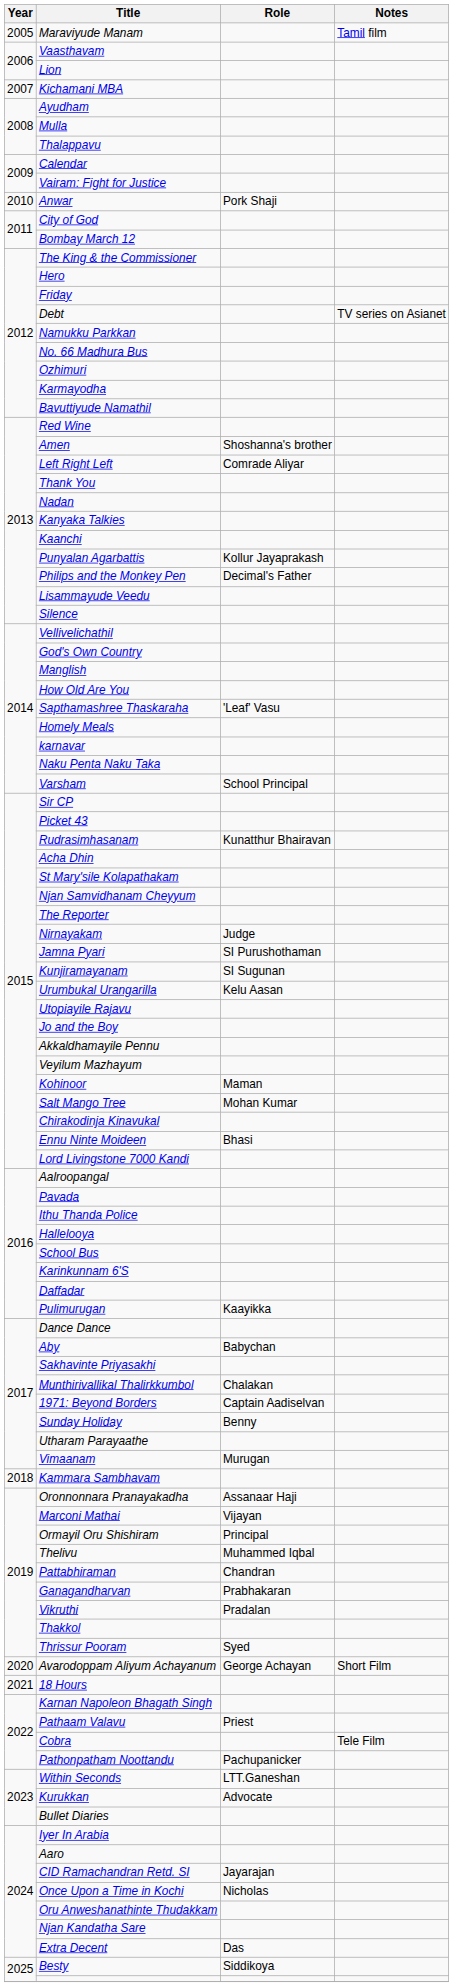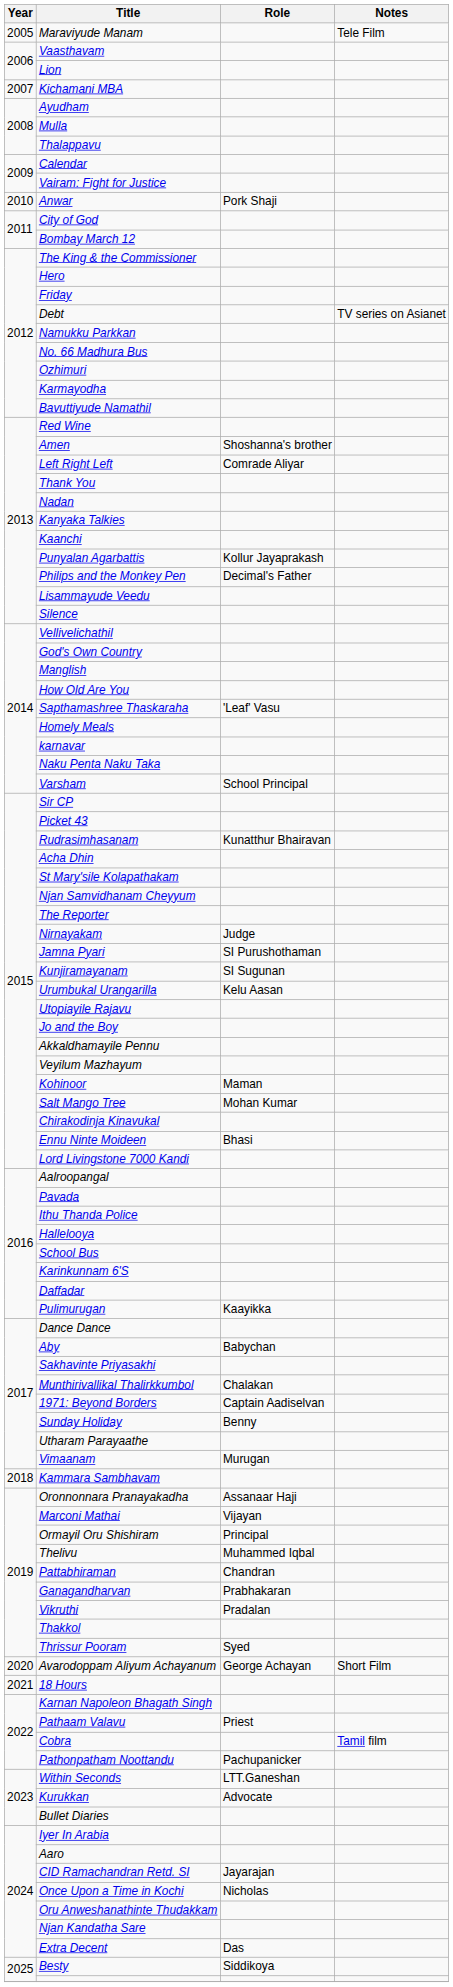 <table class="wikitable sortable">
 <tr>
 <th>Year</th>
 <th>Title</th>
 <th>Role</th>
 <th class="unsortable">Notes</th>
 </tr>
 <tr>
 <td>2005</td>
 <td><em>Maraviyude Manam</em></td>
 <td></td>
-<td><a href='#'>Tamil</a> film</td>
+<td>Tele Film</td>
 </tr>
 <tr>
 <td rowspan="2">2006</td>
 <td><em><a href='#'>Vaasthavam</a></em></td>
 <td></td>
 <td></td>
 </tr>
 <tr>
 <td><em><a href='#'>Lion</a></em></td>
 <td></td>
 <td></td>
 </tr>
 <tr>
 <td>2007</td>
 <td><em><a href='#'>Kichamani MBA</a></em></td>
 <td></td>
 <td></td>
 </tr>
 <tr>
 <td rowspan="3">2008</td>
 <td><em><a href='#'>Ayudham</a></em></td>
 <td></td>
 <td></td>
 </tr>
 <tr>
 <td><em><a href='#'>Mulla</a></em></td>
 <td></td>
 <td></td>
 </tr>
 <tr>
 <td><em><a href='#'>Thalappavu</a></em></td>
 <td></td>
 <td></td>
 </tr>
 <tr>
 <td rowspan="2">2009</td>
 <td><em><a href='#'>Calendar</a></em></td>
 <td></td>
 <td></td>
 </tr>
 <tr>
 <td><em><a href='#'>Vairam: Fight for Justice</a></em></td>
 <td></td>
 <td></td>
 </tr>
 <tr>
 <td>2010</td>
 <td><em><a href='#'>Anwar</a></em></td>
 <td>Pork Shaji</td>
 <td></td>
 </tr>
 <tr>
 <td rowspan="2">2011</td>
 <td><em><a href='#'>City of God</a></em></td>
 <td></td>
 <td></td>
 </tr>
 <tr>
 <td><em><a href='#'>Bombay March 12</a></em></td>
 <td></td>
 <td></td>
 </tr>
 <tr>
 <td rowspan="9">2012</td>
 <td><em><a href='#'>The King & the Commissioner</a></em></td>
 <td></td>
 <td></td>
 </tr>
 <tr>
 <td><em><a href='#'>Hero</a></em></td>
 <td></td>
 <td></td>
 </tr>
 <tr>
 <td><em><a href='#'>Friday</a></em></td>
 <td></td>
 <td></td>
 </tr>
 <tr>
 <td><em>Debt</em></td>
 <td></td>
 <td>TV series on Asianet</td>
 </tr>
 <tr>
 <td><em><a href='#'>Namukku Parkkan</a></em></td>
 <td></td>
 <td></td>
 </tr>
 <tr>
 <td><em><a href='#'>No. 66 Madhura Bus</a></em></td>
 <td></td>
 <td></td>
 </tr>
 <tr>
 <td><em><a href='#'>Ozhimuri</a></em></td>
 <td></td>
 <td></td>
 </tr>
 <tr>
 <td><em><a href='#'>Karmayodha</a></em></td>
 <td></td>
 <td></td>
 </tr>
 <tr>
 <td><em><a href='#'>Bavuttiyude Namathil</a></em></td>
 <td></td>
 <td></td>
 </tr>
 <tr>
 <td rowspan="11">2013</td>
 <td><em><a href='#'>Red Wine</a></em></td>
 <td></td>
 <td></td>
 </tr>
 <tr>
 <td><em><a href='#'>Amen</a></em></td>
 <td>Shoshanna's brother</td>
 <td></td>
 </tr>
 <tr>
 <td><em><a href='#'>Left Right Left</a></em></td>
 <td>Comrade Aliyar</td>
 <td></td>
 </tr>
 <tr>
 <td><em><a href='#'>Thank You</a></em></td>
 <td></td>
 <td></td>
 </tr>
 <tr>
 <td><em><a href='#'>Nadan</a></em></td>
 <td></td>
 <td></td>
 </tr>
 <tr>
 <td><em><a href='#'>Kanyaka Talkies</a></em></td>
 <td></td>
 <td></td>
 </tr>
 <tr>
 <td><em><a href='#'>Kaanchi</a></em></td>
 <td></td>
 <td></td>
 </tr>
 <tr>
 <td><em><a href='#'>Punyalan Agarbattis</a></em></td>
 <td>Kollur Jayaprakash</td>
 <td></td>
 </tr>
 <tr>
 <td><em><a href='#'>Philips and the Monkey Pen</a></em></td>
 <td>Decimal's Father</td>
 <td></td>
 </tr>
 <tr>
 <td><em><a href='#'>Lisammayude Veedu</a></em></td>
 <td></td>
 <td></td>
 </tr>
 <tr>
 <td><em><a href='#'>Silence</a></em></td>
 <td></td>
 <td></td>
 </tr>
 <tr>
 <td rowspan="9">2014</td>
 <td><em><a href='#'>Vellivelichathil</a></em></td>
 <td></td>
 <td></td>
 </tr>
 <tr>
 <td><em><a href='#'>God's Own Country</a></em></td>
 <td></td>
 <td></td>
 </tr>
 <tr>
 <td><em><a href='#'>Manglish</a></em></td>
 <td></td>
 <td></td>
 </tr>
 <tr>
 <td><em><a href='#'>How Old Are You</a></em></td>
 <td></td>
 <td></td>
 </tr>
 <tr>
 <td><em><a href='#'>Sapthamashree Thaskaraha</a></em></td>
 <td>'Leaf' Vasu</td>
 <td></td>
 </tr>
 <tr>
 <td><em><a href='#'>Homely Meals</a></em></td>
 <td></td>
 <td></td>
 </tr>
 <tr>
 <td><em><a href='#'>karnavar</a></em></td>
 <td></td>
 <td></td>
 </tr>
 <tr>
 <td><em><a href='#'>Naku Penta Naku Taka</a></em></td>
 <td></td>
 <td></td>
 </tr>
 <tr>
 <td><em><a href='#'>Varsham</a></em></td>
 <td>School Principal</td>
 <td></td>
 </tr>
 <tr>
 <td rowspan=20>2015</td>
 <td><em><a href='#'>Sir CP</a></em></td>
 <td></td>
 <td></td>
 </tr>
 <tr>
 <td><em><a href='#'>Picket 43</a></em></td>
 <td></td>
 <td></td>
 </tr>
 <tr>
 <td><em><a href='#'>Rudrasimhasanam</a></em></td>
 <td>Kunatthur Bhairavan</td>
 <td></td>
 </tr>
 <tr>
 <td><em><a href='#'>Acha Dhin</a></em></td>
 <td></td>
 <td></td>
 </tr>
 <tr>
 <td><em><a href='#'>St Mary'sile Kolapathakam</a></em></td>
 <td></td>
 <td></td>
 </tr>
 <tr>
 <td><em><a href='#'>Njan Samvidhanam Cheyyum</a></em></td>
 <td></td>
 <td></td>
 </tr>
 <tr>
 <td><em><a href='#'>The Reporter</a></em></td>
 <td></td>
 <td></td>
 </tr>
 <tr>
 <td><em><a href='#'>Nirnayakam</a></em></td>
 <td>Judge</td>
 <td></td>
 </tr>
 <tr>
 <td><em><a href='#'>Jamna Pyari</a></em></td>
 <td>SI Purushothaman</td>
 <td></td>
 </tr>
 <tr>
 <td><em><a href='#'>Kunjiramayanam</a></em></td>
 <td>SI Sugunan</td>
 <td></td>
 </tr>
 <tr>
 <td><em><a href='#'>Urumbukal Urangarilla</a></em></td>
 <td>Kelu Aasan</td>
 <td></td>
 </tr>
 <tr>
 <td><em><a href='#'>Utopiayile Rajavu</a></em></td>
 <td></td>
 <td></td>
 </tr>
 <tr>
 <td><em><a href='#'>Jo and the Boy</a></em></td>
 <td></td>
 <td></td>
 </tr>
 <tr>
 <td><em>Akkaldhamayile Pennu</em></td>
 <td></td>
 <td></td>
 </tr>
 <tr>
 <td><em>Veyilum Mazhayum</em></td>
 <td></td>
 <td></td>
 </tr>
 <tr>
 <td><em><a href='#'>Kohinoor</a></em></td>
 <td>Maman</td>
 <td></td>
 </tr>
 <tr>
 <td><em><a href='#'>Salt Mango Tree</a></em></td>
 <td>Mohan Kumar</td>
 <td></td>
 </tr>
 <tr>
 <td><em><a href='#'>Chirakodinja Kinavukal</a></em></td>
 <td></td>
 <td></td>
 </tr>
 <tr>
 <td><em><a href='#'>Ennu Ninte Moideen</a></em></td>
 <td>Bhasi</td>
 <td></td>
 </tr>
 <tr>
 <td><em><a href='#'>Lord Livingstone 7000 Kandi</a></em></td>
 <td></td>
 <td></td>
 </tr>
 <tr>
 <td rowspan=8>2016</td>
 <td><em>Aalroopangal</em></td>
 <td></td>
 <td></td>
 </tr>
 <tr>
 <td><em><a href='#'>Pavada</a></em></td>
 <td></td>
 <td></td>
 </tr>
 <tr>
 <td><em><a href='#'>Ithu Thanda Police</a></em></td>
 <td></td>
 <td></td>
 </tr>
 <tr>
 <td><em><a href='#'>Hallelooya</a></em></td>
 <td></td>
 <td></td>
 </tr>
 <tr>
 <td><em><a href='#'>School Bus</a></em></td>
 <td></td>
 <td></td>
 </tr>
 <tr>
 <td><em><a href='#'>Karinkunnam 6'S</a></em></td>
 <td></td>
 <td></td>
 </tr>
 <tr>
 <td><em><a href='#'>Daffadar</a></em></td>
 <td></td>
 <td></td>
 </tr>
 <tr>
 <td><em><a href='#'>Pulimurugan</a></em></td>
 <td>Kaayikka</td>
 <td></td>
 </tr>
 <tr>
 <td rowspan=8>2017</td>
 <td><em>Dance Dance</em></td>
 <td></td>
 <td></td>
 </tr>
 <tr>
 <td><em><a href='#'>Aby</a></em></td>
 <td>Babychan</td>
 <td></td>
 </tr>
 <tr>
 <td><em><a href='#'>Sakhavinte Priyasakhi</a></em></td>
 <td></td>
 <td></td>
 </tr>
 <tr>
 <td><em><a href='#'>Munthirivallikal Thalirkkumbol</a></em></td>
 <td>Chalakan</td>
 <td></td>
 </tr>
 <tr>
 <td><em><a href='#'>1971: Beyond Borders</a></em></td>
 <td>Captain Aadiselvan</td>
 <td></td>
 </tr>
 <tr>
 <td><em><a href='#'>Sunday Holiday</a></em></td>
 <td>Benny</td>
 <td></td>
 </tr>
 <tr>
 <td><em>Utharam Parayaathe</em></td>
 <td></td>
 <td></td>
 </tr>
 <tr>
 <td><em><a href='#'>Vimaanam</a></em></td>
 <td>Murugan</td>
 <td></td>
 </tr>
 <tr>
 <td>2018</td>
 <td><em><a href='#'>Kammara Sambhavam</a></em></td>
 <td></td>
 <td></td>
 </tr>
 <tr>
 <td rowspan=9>2019</td>
 <td><em>Oronnonnara Pranayakadha</em></td>
 <td>Assanaar Haji</td>
 <td></td>
 </tr>
 <tr>
 <td><em><a href='#'>Marconi Mathai</a></em></td>
 <td>Vijayan</td>
 <td></td>
 </tr>
 <tr>
 <td><em>Ormayil Oru Shishiram</em></td>
 <td>Principal</td>
 <td></td>
 </tr>
 <tr>
 <td><em>Thelivu</em></td>
 <td>Muhammed Iqbal</td>
 <td></td>
 </tr>
 <tr>
 <td><em><a href='#'>Pattabhiraman</a></em></td>
 <td>Chandran</td>
 <td></td>
 </tr>
 <tr>
 <td><em><a href='#'>Ganagandharvan</a></em></td>
 <td>Prabhakaran</td>
 <td></td>
 </tr>
 <tr>
 <td><em><a href='#'>Vikruthi</a></em></td>
 <td>Pradalan</td>
 <td></td>
 </tr>
 <tr>
 <td><em><a href='#'>Thakkol</a></em></td>
 <td></td>
 <td></td>
 </tr>
 <tr>
 <td><em><a href='#'>Thrissur Pooram</a></em></td>
 <td>Syed</td>
 <td></td>
 </tr>
 <tr>
 <td>2020</td>
 <td><em>Avarodoppam Aliyum Achayanum</em></td>
 <td>George Achayan</td>
 <td>Short Film</td>
 </tr>
 <tr>
 <td>2021</td>
 <td><em><a href='#'>18 Hours</a></em></td>
 <td></td>
 <td></td>
 </tr>
 <tr>
 <td rowspan="4">2022</td>
 <td><em><a href='#'>Karnan Napoleon Bhagath Singh</a></em></td>
 <td></td>
 <td></td>
 </tr>
 <tr>
 <td><em><a href='#'>Pathaam Valavu</a></em></td>
 <td>Priest</td>
 <td></td>
 </tr>
 <tr>
 <td><em><a href='#'>Cobra</a></em></td>
 <td></td>
-<td>Tele Film</td>
+<td><a href='#'>Tamil</a> film</td>
 </tr>
 <tr>
 <td><em><a href='#'>Pathonpatham Noottandu</a></em></td>
 <td>Pachupanicker</td>
 <td></td>
 </tr>
 <tr>
 <td rowspan=3>2023</td>
 <td><em><a href='#'>Within Seconds</a></em></td>
 <td>LTT.Ganeshan</td>
 <td></td>
 </tr>
 <tr>
 <td><em><a href='#'>Kurukkan</a></em></td>
 <td>Advocate</td>
 <td></td>
 </tr>
 <tr>
 <td><em>Bullet Diaries</em></td>
 <td></td>
 <td></td>
 </tr>
 <tr>
 <td rowspan=7>2024</td>
 <td><em><a href='#'>Iyer In Arabia</a></em></td>
 <td></td>
 <td></td>
 </tr>
 <tr>
 <td><em>Aaro</em></td>
 <td></td>
 <td></td>
 </tr>
 <tr>
 <td><em><a href='#'>CID Ramachandran Retd. SI</a></em></td>
 <td>Jayarajan</td>
 <td></td>
 </tr>
 <tr>
 <td><em><a href='#'>Once Upon a Time in Kochi</a></em></td>
 <td>Nicholas</td>
 <td></td>
 </tr>
 <tr>
 <td><em><a href='#'>Oru Anweshanathinte Thudakkam</a></em></td>
 <td></td>
 <td></td>
 </tr>
 <tr>
 <td><em><a href='#'>Njan Kandatha Sare</a></em></td>
 <td></td>
 <td></td>
 </tr>
 <tr>
 <td><em><a href='#'>Extra Decent</a></em></td>
 <td>Das</td>
 <td></td>
 </tr>
 <tr>
 <td rowspan=2>2025</td>
 <td><em><a href='#'>Besty</a></em></td>
 <td>Siddikoya</td>
 <td></td>
 </tr>
 <tr>
 <td></td>
 <td></td>
 <td></td>
 </tr>
 <tr>
 </tr>
 </table>
